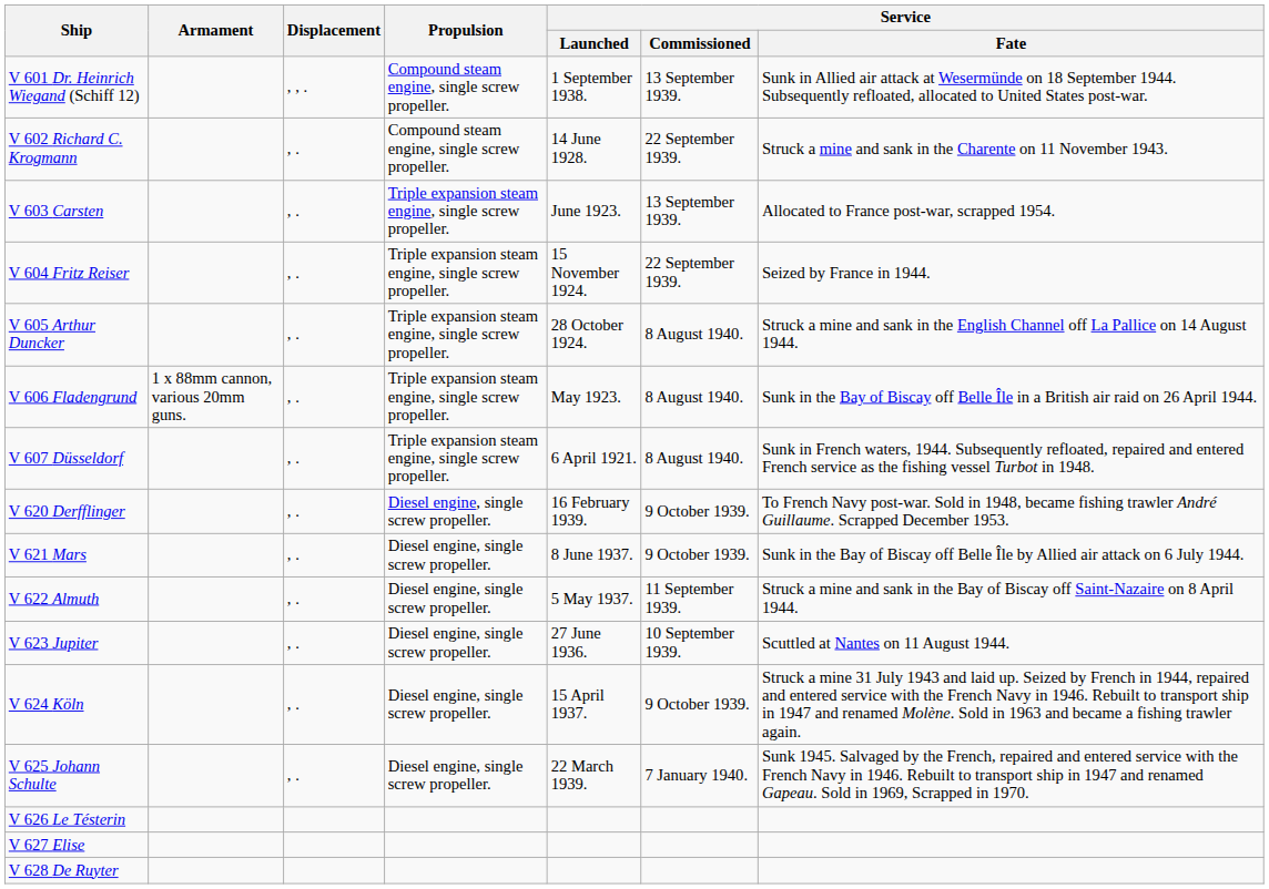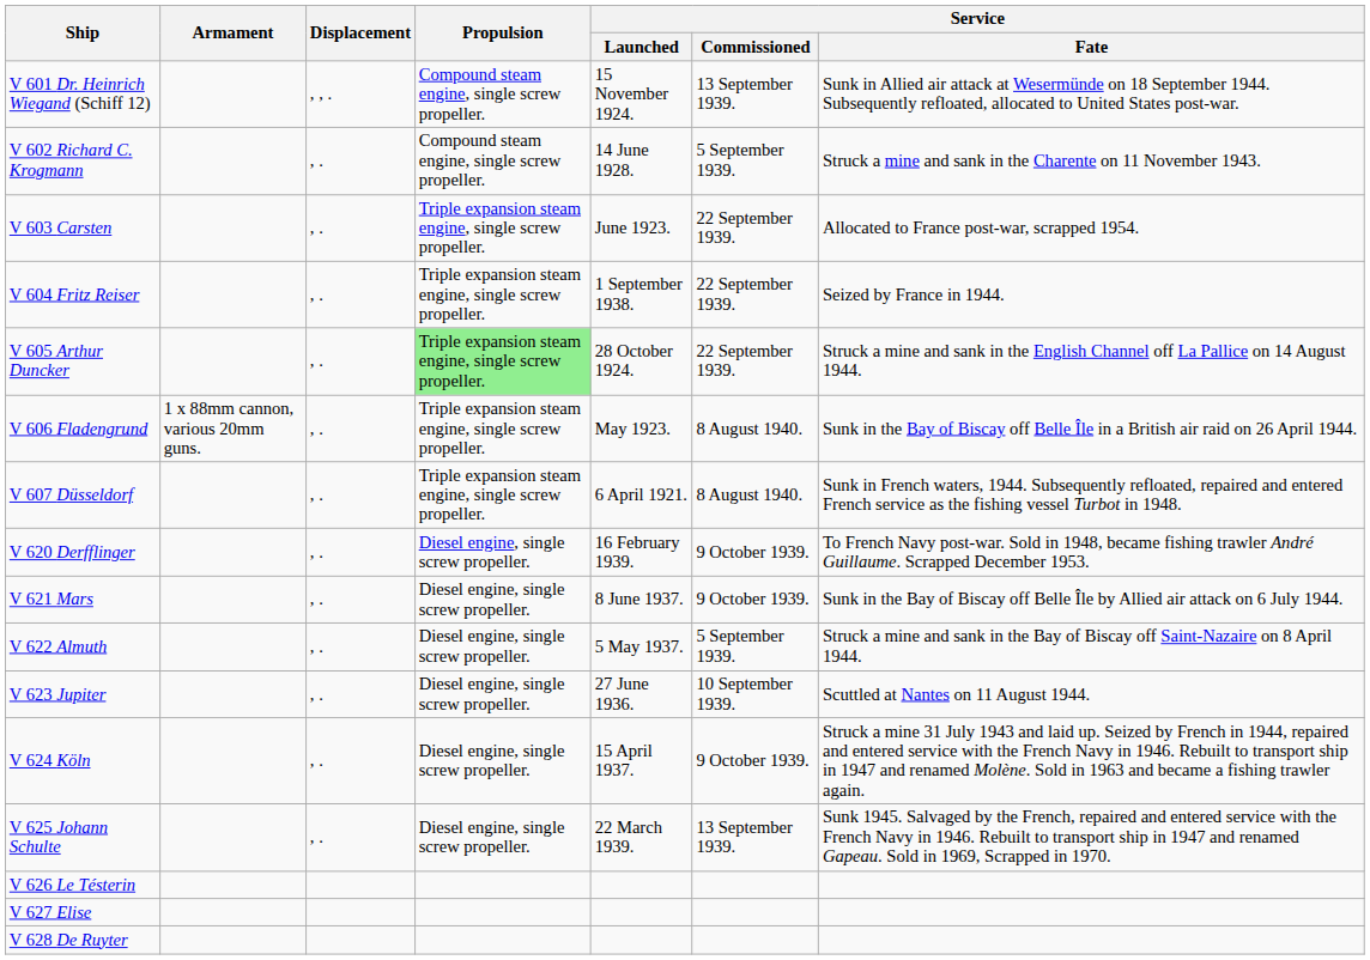 <table class="wikitable">
 <tr>
 <th rowspan="2">Ship</th>
 <th rowspan="2">Armament</th>
 <th rowspan="2">Displacement</th>
 <th rowspan="2">Propulsion</th>
 <th colspan="3">Service</th>
 </tr>
 <tr>
 <th>Launched</th>
 <th>Commissioned</th>
 <th>Fate</th>
 </tr>
 <tr>
 <td><a href='#'>V 601 <em>Dr. Heinrich Wiegand</em></a> (Schiff 12)</td>
 <td></td>
 <td>, , .</td>
 <td><a href='#'>Compound steam engine</a>, single screw propeller.</td>
-<td>1 September 1938.</td>
+<td>15 November 1924.</td>
 <td>13 September 1939.</td>
 <td>Sunk in Allied air attack at <a href='#'>Wesermünde</a> on 18 September 1944. Subsequently refloated, allocated to United States post-war.</td>
 </tr>
 <tr>
 <td><a href='#'>V 602 <em>Richard C. Krogmann</em></a></td>
 <td></td>
 <td>, .</td>
 <td>Compound steam engine, single screw propeller.</td>
 <td>14 June 1928.</td>
-<td>22 September 1939.</td>
+<td>5 September 1939.</td>
 <td>Struck a <a href='#'>mine</a> and sank in the <a href='#'>Charente</a> on 11 November 1943.</td>
 </tr>
 <tr>
 <td><a href='#'>V 603 <em>Carsten</em></a></td>
 <td></td>
 <td>, .</td>
 <td><a href='#'>Triple expansion steam engine</a>, single screw propeller.</td>
 <td>June 1923.</td>
-<td>13 September 1939.</td>
+<td>22 September 1939.</td>
 <td>Allocated to France post-war, scrapped 1954.</td>
 </tr>
 <tr>
 <td><a href='#'>V 604 <em>Fritz Reiser</em></a></td>
 <td></td>
 <td>, .</td>
 <td>Triple expansion steam engine, single screw propeller.</td>
-<td>15 November 1924.</td>
+<td>1 September 1938.</td>
 <td>22 September 1939.</td>
 <td>Seized by France in 1944.</td>
 </tr>
 <tr>
 <td><a href='#'>V 605 <em>Arthur Duncker</em></a></td>
 <td></td>
 <td>, .</td>
-<td>Triple expansion steam engine, single screw propeller.</td>
+<td style="background: lightgreen;">Triple expansion steam engine, single screw propeller.</td>
 <td>28 October 1924.</td>
-<td>8 August 1940.</td>
+<td>22 September 1939.</td>
 <td>Struck a mine and sank in the <a href='#'>English Channel</a> off <a href='#'>La Pallice</a> on 14 August 1944.</td>
 </tr>
 <tr>
 <td><a href='#'>V 606 <em>Fladengrund</em></a></td>
 <td>1 x 88mm cannon, various 20mm guns.</td>
 <td>, .</td>
 <td>Triple expansion steam engine, single screw propeller.</td>
 <td>May 1923.</td>
 <td>8 August 1940.</td>
 <td>Sunk in the <a href='#'>Bay of Biscay</a> off <a href='#'>Belle Île</a> in a British air raid on 26 April 1944.</td>
 </tr>
 <tr>
 <td><a href='#'>V 607 <em>Düsseldorf</em></a></td>
 <td></td>
 <td>, .</td>
 <td>Triple expansion steam engine, single screw propeller.</td>
 <td>6 April 1921.</td>
 <td>8 August 1940.</td>
 <td>Sunk in French waters, 1944. Subsequently refloated, repaired and entered French service as the fishing vessel <em>Turbot</em> in 1948.</td>
 </tr>
 <tr>
 <td><a href='#'>V 620 <em>Derfflinger</em></a></td>
 <td></td>
 <td>, .</td>
 <td><a href='#'>Diesel engine</a>, single screw propeller.</td>
 <td>16 February 1939.</td>
 <td>9 October 1939.</td>
 <td>To French Navy post-war. Sold in 1948, became fishing trawler <em>André Guillaume</em>. Scrapped December 1953.</td>
 </tr>
 <tr>
 <td><a href='#'>V 621 <em>Mars</em></a></td>
 <td></td>
 <td>, .</td>
 <td>Diesel engine, single screw propeller.</td>
 <td>8 June 1937.</td>
 <td>9 October 1939.</td>
 <td>Sunk in the Bay of Biscay off Belle Île by Allied air attack on 6 July 1944.</td>
 </tr>
 <tr>
 <td><a href='#'>V 622 <em>Almuth</em></a></td>
 <td></td>
 <td>, .</td>
 <td>Diesel engine, single screw propeller.</td>
 <td>5 May 1937.</td>
-<td>11 September 1939.</td>
+<td>5 September 1939.</td>
 <td>Struck a mine and sank in the Bay of Biscay off <a href='#'>Saint-Nazaire</a> on 8 April 1944.</td>
 </tr>
 <tr>
 <td><a href='#'>V 623 <em>Jupiter</em></a></td>
 <td></td>
 <td>, .</td>
 <td>Diesel engine, single screw propeller.</td>
 <td>27 June 1936.</td>
 <td>10 September 1939.</td>
 <td>Scuttled at <a href='#'>Nantes</a> on 11 August 1944.</td>
 </tr>
 <tr>
 <td><a href='#'>V 624 <em>Köln</em></a></td>
 <td></td>
 <td>, .</td>
 <td>Diesel engine, single screw propeller.</td>
 <td>15 April 1937.</td>
 <td>9 October 1939.</td>
 <td>Struck a mine 31 July 1943 and laid up. Seized by French in 1944, repaired and entered service with the French Navy in 1946. Rebuilt to transport ship in 1947 and renamed <em>Molène</em>. Sold in 1963 and became a fishing trawler again.</td>
 </tr>
 <tr>
 <td><a href='#'>V 625 <em>Johann Schulte</em></a></td>
 <td></td>
 <td>, .</td>
 <td>Diesel engine, single screw propeller.</td>
 <td>22 March 1939.</td>
-<td>7 January 1940.</td>
+<td>13 September 1939.</td>
 <td>Sunk 1945. Salvaged by the French, repaired and entered service with the French Navy in 1946. Rebuilt to transport ship in 1947 and renamed <em>Gapeau</em>. Sold in 1969, Scrapped in 1970.</td>
 </tr>
 <tr>
 <td><a href='#'>V 626 <em>Le Tésterin</em></a></td>
 <td></td>
 <td></td>
 <td></td>
 <td></td>
 <td></td>
 <td></td>
 </tr>
 <tr>
 <td><a href='#'>V 627 <em>Elise</em></a></td>
 <td></td>
 <td></td>
 <td></td>
 <td></td>
 <td></td>
 <td></td>
 </tr>
 <tr>
 <td><a href='#'>V 628 <em>De Ruyter</em></a></td>
 <td></td>
 <td></td>
 <td></td>
 <td></td>
 <td></td>
 <td></td>
 </tr>
 </table>
